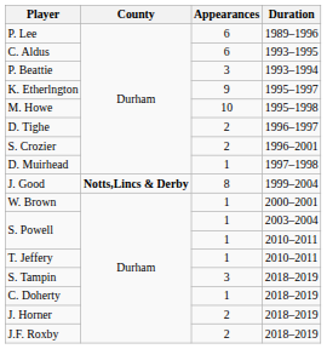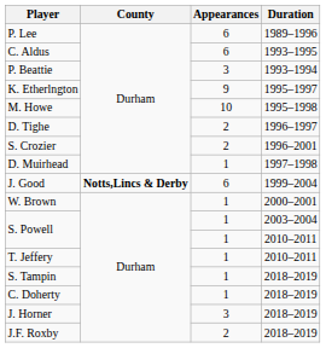 <table class=wikitable unsortable style=text-align:center>
 <tr>
 <th>Player</th>
 <th>County</th>
 <th>Appearances</th>
 <th>Duration</th>
 </tr>
 <tr>
 <td align=left>P. Lee</td>
 <td rowspan=8>Durham</td>
 <td>6</td>
 <td>1989–1996</td>
 </tr>
 <tr>
 <td align=left>C. Aldus</td>
 <td>6</td>
 <td>1993–1995</td>
 </tr>
 <tr>
 <td align=left>P. Beattie</td>
 <td>3</td>
 <td>1993–1994</td>
 </tr>
 <tr>
 <td align=left>K. Etherlngton</td>
 <td>9</td>
 <td>1995–1997</td>
 </tr>
 <tr>
 <td align=left>M. Howe</td>
 <td>10</td>
 <td>1995–1998</td>
 </tr>
 <tr>
 <td align=left>D. Tighe</td>
 <td>2</td>
 <td>1996–1997</td>
 </tr>
 <tr>
 <td align=left>S. Crozier</td>
 <td>2</td>
 <td>1996–2001</td>
 </tr>
 <tr>
 <td align=left>D. Muirhead</td>
 <td>1</td>
 <td>1997–1998</td>
 </tr>
 <tr>
 <td align=left>J. Good</td>
 <td><strong>Notts,Lincs & Derby</strong></td>
-<td>8</td>
+<td>6</td>
 <td>1999–2004</td>
 </tr>
 <tr>
 <td align=left>W. Brown</td>
 <td rowspan=8>Durham</td>
 <td>1</td>
 <td>2000–2001</td>
 </tr>
 <tr>
 <td align=left rowspan=2>S. Powell</td>
 <td>1</td>
 <td>2003–2004</td>
 </tr>
 <tr>
 <td>1</td>
 <td>2010–2011</td>
 </tr>
 <tr>
 <td align=left>T. Jeffery</td>
 <td>1</td>
 <td>2010–2011</td>
 </tr>
 <tr>
 <td align=left>S. Tampin</td>
-<td>3</td>
+<td>1</td>
 <td>2018–2019</td>
 </tr>
 <tr>
 <td align=left>C. Doherty</td>
 <td>1</td>
 <td>2018–2019</td>
 </tr>
 <tr>
 <td align=left>J. Horner</td>
-<td>2</td>
+<td>3</td>
 <td>2018–2019</td>
 </tr>
 <tr>
 <td align=left>J.F. Roxby</td>
 <td>2</td>
 <td>2018–2019</td>
 </tr>
 </table>
